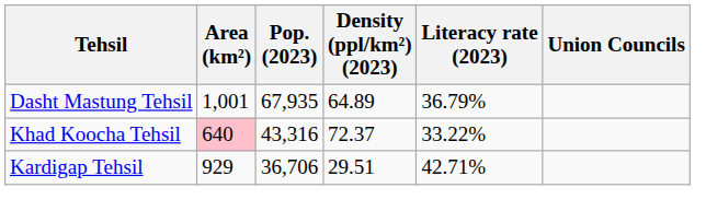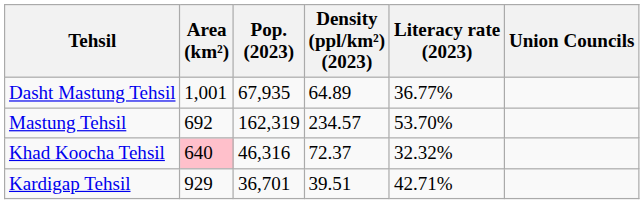 <table class="wikitable sortable static-row-numbers static-row-header-hash">
 <tr>
 <th>Tehsil</th>
 <th>Area<br>(km²)</th>
 <th>Pop.<br>(2023)</th>
 <th>Density<br>(ppl/km²)<br>(2023)</th>
 <th>Literacy rate<br>(2023)</th>
 <th>Union Councils</th>
 </tr>
 <tr>
 <td><a href='#'>Dasht Mastung Tehsil</a></td>
 <td>1,001</td>
 <td>67,935</td>
 <td>64.89</td>
-<td>36.79%</td>
+<td>36.77%</td>
+<td></td>
+</tr>
+<tr>
+<td><a href='#'>Mastung Tehsil</a></td>
+<td>692</td>
+<td>162,319</td>
+<td>234.57</td>
+<td>53.70%</td>
 <td></td>
 </tr>
 <tr>
 <td><a href='#'>Khad Koocha Tehsil</a></td>
 <td style="background: pink;">640</td>
-<td>43,316</td>
+<td>46,316</td>
 <td>72.37</td>
-<td>33.22%</td>
+<td>32.32%</td>
 <td></td>
 </tr>
 <tr>
 <td><a href='#'>Kardigap Tehsil</a></td>
 <td>929</td>
-<td>36,706</td>
-<td>29.51</td>
+<td>36,701</td>
+<td>39.51</td>
 <td>42.71%</td>
 <td></td>
 </tr>
 </table>
